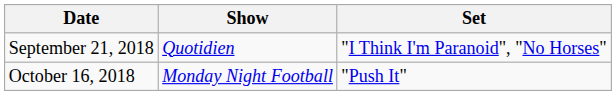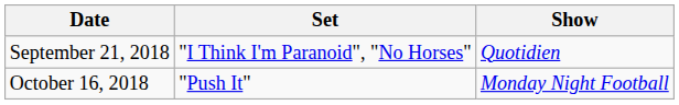 <table class="wikitable" style="text-align:left;">
 <tr>
 <th>Date</th>
+<th>Set</th>
 <th>Show</th>
-<th>Set</th>
 </tr>
 <tr>
 <td>September 21, 2018</td>
+<td>"<a href='#'>I Think I'm Paranoid</a>", "<a href='#'>No Horses</a>"</td>
 <td><em><a href='#'>Quotidien</a></em></td>
-<td>"<a href='#'>I Think I'm Paranoid</a>", "<a href='#'>No Horses</a>"</td>
 </tr>
 <tr>
 <td>October 16, 2018</td>
+<td>"<a href='#'>Push It</a>"</td>
 <td><em><a href='#'>Monday Night Football</a></em></td>
-<td>"<a href='#'>Push It</a>"</td>
 </tr>
 </table>
